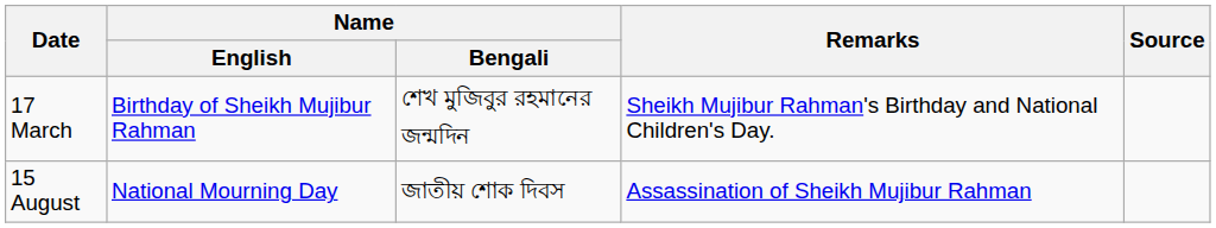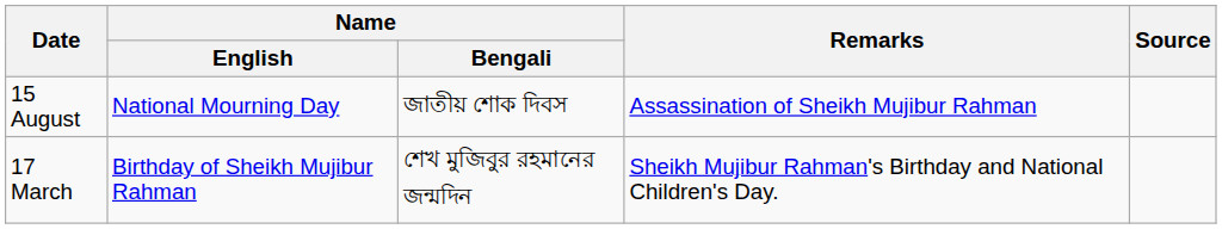 <table class="wikitable">
 <tr>
 <th rowspan="2">Date</th>
 <th colspan="2">Name</th>
 <th rowspan="2">Remarks</th>
 <th rowspan="2">Source</th>
 </tr>
 <tr>
 <th>English</th>
 <th>Bengali</th>
 </tr>
 <tr>
+<td>15 August</td>
+<td><a href='#'>National Mourning Day</a></td>
+<td>জাতীয় শোক দিবস</td>
+<td><a href='#'>Assassination of Sheikh Mujibur Rahman</a></td>
+<td></td>
+</tr>
+<tr>
 <td>17 March</td>
 <td><a href='#'>Birthday of Sheikh Mujibur Rahman</a></td>
 <td>শেখ মুজিবুর রহমানের জন্মদিন</td>
 <td><a href='#'>Sheikh Mujibur Rahman</a>'s Birthday and National Children's Day.</td>
 <td></td>
 </tr>
-<tr>
-<td>15 August</td>
-<td><a href='#'>National Mourning Day</a></td>
-<td>জাতীয় শোক দিবস</td>
-<td><a href='#'>Assassination of Sheikh Mujibur Rahman</a></td>
-<td></td>
-</tr>
 </table>
